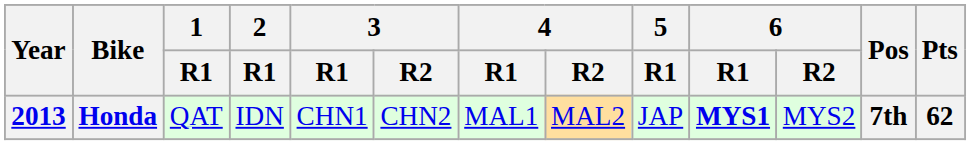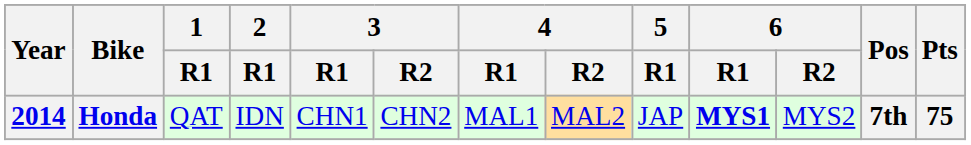 <table class="wikitable" style="text-align:center; font-size:90%">
 <tr>
 <th valign="middle" rowspan=2>Year</th>
 <th valign="middle" rowspan=2>Bike</th>
 <th>1</th>
 <th>2</th>
 <th colspan=2>3</th>
 <th colspan=2>4</th>
 <th>5</th>
 <th colspan=2>6</th>
 <th rowspan=2>Pos</th>
 <th rowspan=2>Pts</th>
 </tr>
 <tr>
 <th>R1</th>
 <th>R1</th>
 <th>R1</th>
 <th>R2</th>
 <th>R1</th>
 <th>R2</th>
 <th>R1</th>
 <th>R1</th>
 <th>R2</th>
 </tr>
 <tr>
-<th><a href='#'>2013</a></th>
+<th><a href='#'>2014</a></th>
 <th><a href='#'>Honda</a></th>
 <td style="background:#dfffdf;"><a href='#'>QAT</a><br></td>
 <td style="background:#DFFFDF;"><a href='#'>IDN</a><br></td>
 <td style="background:#dfffdf;"><a href='#'>CHN1</a><br></td>
 <td style="background:#dfffdf;"><a href='#'>CHN2</a><br></td>
 <td style="background:#dfffdf;"><a href='#'>MAL1</a><br></td>
 <td style="background:#ffdf9f;"><a href='#'>MAL2</a><br></td>
 <td style="background:#dfffdf;"><a href='#'>JAP</a><br></td>
 <td style="background:#dfffdf;"><strong><a href='#'>MYS1</a><br></strong></td>
 <td style="background:#dfffdf;"><a href='#'>MYS2</a><br></td>
 <th style="background:#;">7th</th>
-<th style="background:#;">62</th>
+<th style="background:#;">75</th>
 </tr>
 </table>
